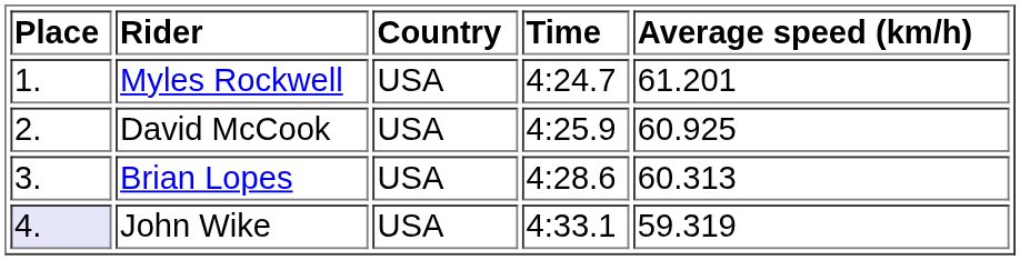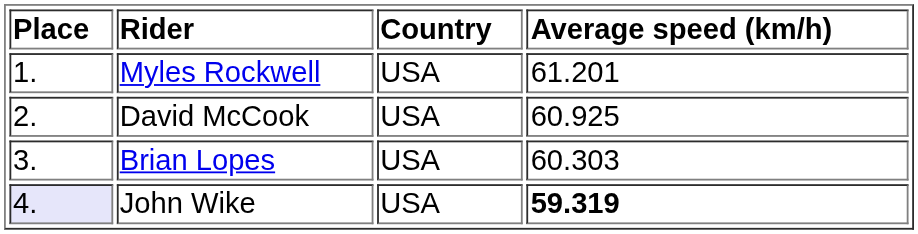 <table border="1"  style="text-align:left; width:500px;">
 <tr>
 <th>Place</th>
 <th>Rider</th>
 <th>Country</th>
-<th>Time</th>
 <th>Average speed (km/h)</th>
 </tr>
 <tr>
 <td>1.</td>
 <td><a href='#'>Myles Rockwell</a></td>
 <td>USA</td>
-<td>4:24.7</td>
 <td>61.201</td>
 </tr>
 <tr>
 <td>2.</td>
 <td>David McCook</td>
 <td>USA</td>
-<td>4:25.9</td>
 <td>60.925</td>
 </tr>
 <tr>
 <td>3.</td>
 <td><a href='#'>Brian Lopes</a></td>
 <td>USA</td>
-<td>4:28.6</td>
-<td>60.313</td>
+<td>60.303</td>
 </tr>
 <tr>
 <td style="background: lavender;">4.</td>
 <td>John Wike</td>
 <td>USA</td>
-<td>4:33.1</td>
-<td>59.319</td>
+<td><strong>59.319</strong></td>
 </tr>
 </table>
